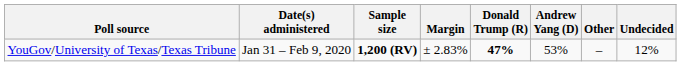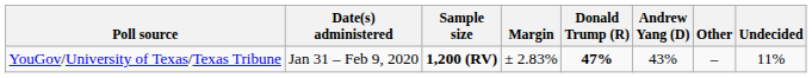 <table class="wikitable" style="font-size:90%;text-align:center;">
 <tr valign=bottom style="font-size:90%;">
 <th>Poll source</th>
 <th>Date(s)<br>administered</th>
 <th>Sample<br>size</th>
 <th>Margin<br></th>
 <th>Donald<br>Trump (R)</th>
 <th>Andrew<br>Yang (D)</th>
 <th>Other</th>
 <th>Undecided</th>
 </tr>
 <tr>
 <td style="text-align:left;"><a href='#'>YouGov</a>/<a href='#'>University of Texas</a>/<a href='#'>Texas Tribune</a></td>
 <td>Jan 31 – Feb 9, 2020</td>
 <td><strong>1,200 (RV)</strong></td>
 <td>± 2.83%</td>
 <td><strong>47%</strong></td>
-<td>53%</td>
+<td>43%</td>
 <td>–</td>
-<td>12%</td>
+<td>11%</td>
 </tr>
 </table>
